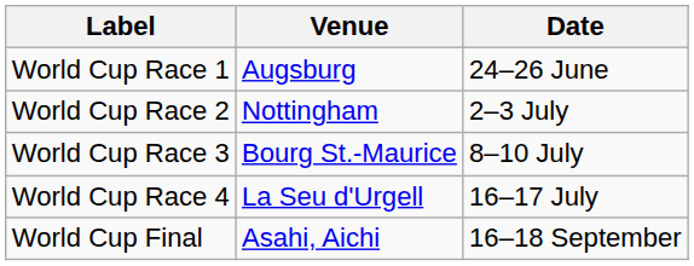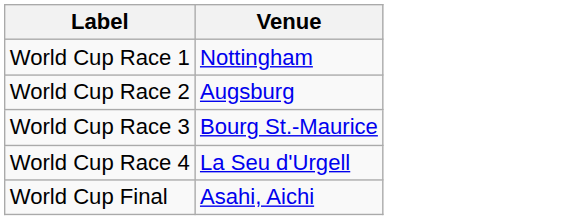 <table class="wikitable">
 <tr>
 <th>Label</th>
 <th>Venue</th>
-<th>Date</th>
 </tr>
 <tr align=left>
 <td>World Cup Race 1</td>
-<td align=left> <a href='#'>Augsburg</a></td>
-<td align=left>24–26 June</td>
+<td align=left> <a href='#'>Nottingham</a></td>
 </tr>
 <tr align=left>
 <td>World Cup Race 2</td>
-<td align=left> <a href='#'>Nottingham</a></td>
-<td align=left>2–3 July</td>
+<td align=left> <a href='#'>Augsburg</a></td>
 </tr>
 <tr align=left>
 <td>World Cup Race 3</td>
 <td align=left> <a href='#'>Bourg St.-Maurice</a></td>
-<td align=left>8–10 July</td>
 </tr>
 <tr align=left>
 <td>World Cup Race 4</td>
 <td align=left> <a href='#'>La Seu d'Urgell</a></td>
-<td align=left>16–17 July</td>
 </tr>
 <tr align=left>
 <td>World Cup Final</td>
 <td align=left> <a href='#'>Asahi, Aichi</a></td>
-<td align=left>16–18 September</td>
 </tr>
 </table>
